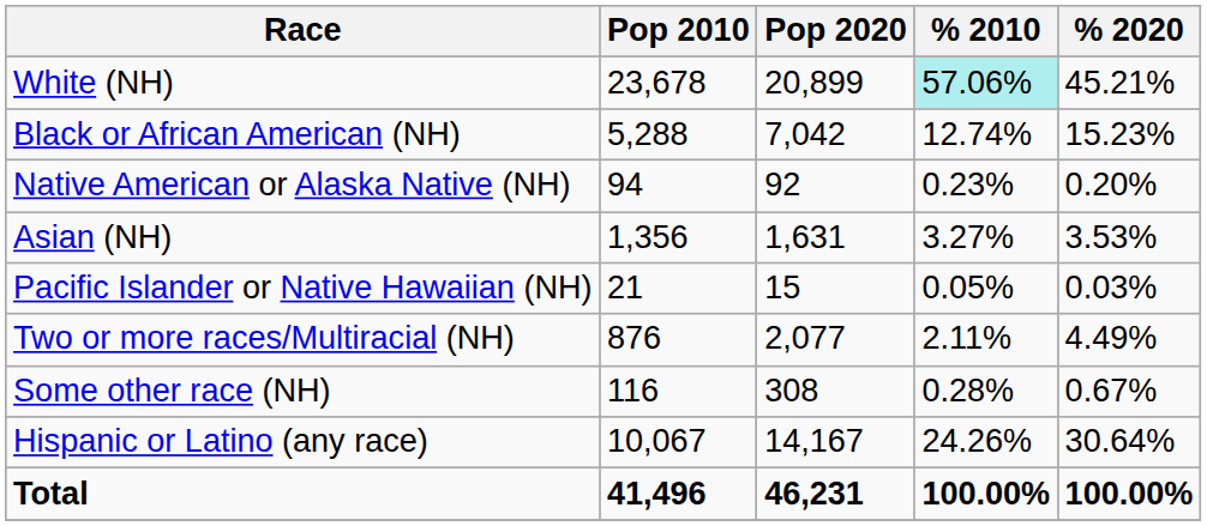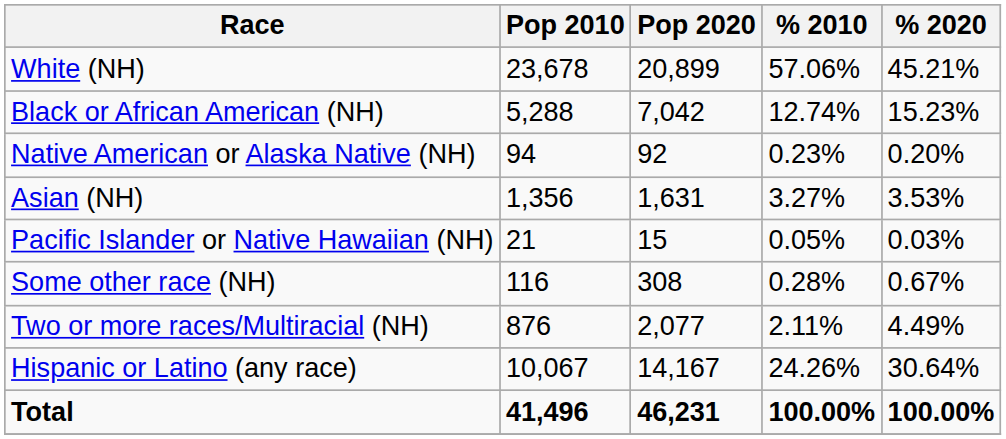 <table class="wikitable">
 <tr>
 <th>Race</th>
 <th>Pop 2010</th>
 <th>Pop 2020</th>
 <th>% 2010</th>
 <th>% 2020</th>
 </tr>
 <tr>
 <td><a href='#'>White</a> (NH)</td>
 <td>23,678</td>
 <td>20,899</td>
-<td style="background: paleturquoise;">57.06%</td>
+<td>57.06%</td>
 <td>45.21%</td>
 </tr>
 <tr>
 <td><a href='#'>Black or African American</a> (NH)</td>
 <td>5,288</td>
 <td>7,042</td>
 <td>12.74%</td>
 <td>15.23%</td>
 </tr>
 <tr>
 <td><a href='#'>Native American</a> or <a href='#'>Alaska Native</a> (NH)</td>
 <td>94</td>
 <td>92</td>
 <td>0.23%</td>
 <td>0.20%</td>
 </tr>
 <tr>
 <td><a href='#'>Asian</a> (NH)</td>
 <td>1,356</td>
 <td>1,631</td>
 <td>3.27%</td>
 <td>3.53%</td>
 </tr>
 <tr>
 <td><a href='#'>Pacific Islander</a> or <a href='#'>Native Hawaiian</a> (NH)</td>
 <td>21</td>
 <td>15</td>
 <td>0.05%</td>
 <td>0.03%</td>
 </tr>
 <tr>
+<td><a href='#'>Some other race</a> (NH)</td>
+<td>116</td>
+<td>308</td>
+<td>0.28%</td>
+<td>0.67%</td>
+</tr>
+<tr>
 <td><a href='#'>Two or more races/Multiracial</a> (NH)</td>
 <td>876</td>
 <td>2,077</td>
 <td>2.11%</td>
 <td>4.49%</td>
-</tr>
-<tr>
-<td><a href='#'>Some other race</a> (NH)</td>
-<td>116</td>
-<td>308</td>
-<td>0.28%</td>
-<td>0.67%</td>
 </tr>
 <tr>
 <td><a href='#'>Hispanic or Latino</a> (any race)</td>
 <td>10,067</td>
 <td>14,167</td>
 <td>24.26%</td>
 <td>30.64%</td>
 </tr>
 <tr>
 <td><strong>Total</strong></td>
 <td><strong>41,496</strong></td>
 <td><strong>46,231</strong></td>
 <td><strong>100.00%</strong></td>
 <td><strong>100.00%</strong></td>
 </tr>
 <tr>
 </tr>
 </table>
